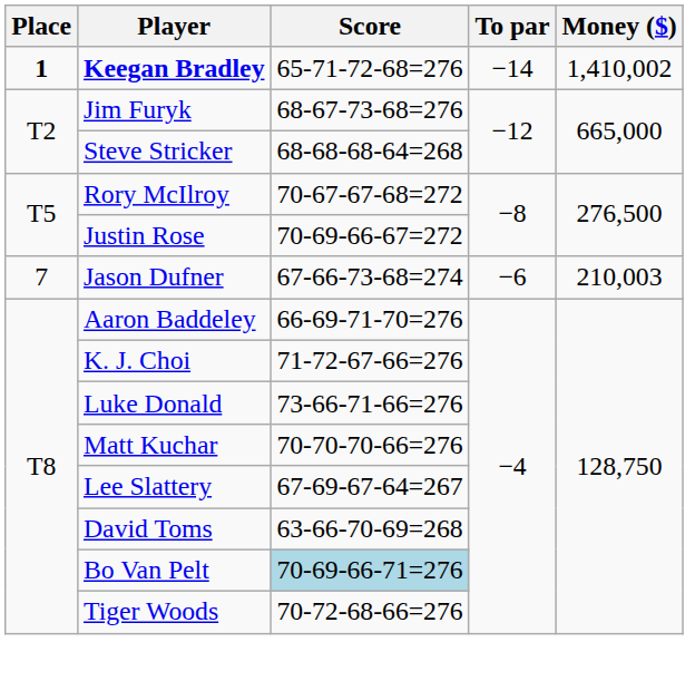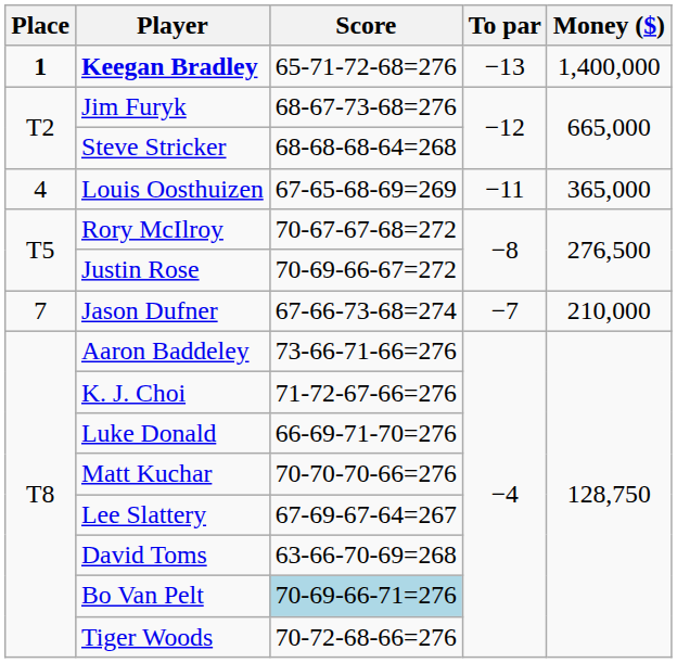 <table class="wikitable">
 <tr>
 <th>Place</th>
 <th>Player</th>
 <th>Score</th>
 <th>To par</th>
 <th>Money (<a href='#'>$</a>)</th>
 </tr>
 <tr>
 <td style="text-align:center;"><strong>1</strong></td>
 <td> <strong><a href='#'>Keegan Bradley</a></strong></td>
 <td>65-71-72-68=276</td>
-<td style="text-align:center;">−14</td>
-<td align=center>1,410,002</td>
+<td style="text-align:center;">−13</td>
+<td align=center>1,400,000</td>
 </tr>
 <tr>
 <td rowspan="2" style="text-align:center;">T2</td>
 <td> <a href='#'>Jim Furyk</a></td>
 <td>68-67-73-68=276</td>
 <td rowspan="2" style="text-align:center;">−12</td>
 <td rowspan=2 align=center>665,000</td>
 </tr>
 <tr>
 <td> <a href='#'>Steve Stricker</a></td>
 <td style="text-align:center;">68-68-68-64=268</td>
+</tr>
+<tr>
+<td style="text-align:center;">4</td>
+<td> <a href='#'>Louis Oosthuizen</a></td>
+<td style="text-align:center;">67-65-68-69=269</td>
+<td style="text-align:center;">−11</td>
+<td align=center>365,000</td>
 </tr>
 <tr>
 <td rowspan="2" style="text-align:center;">T5</td>
 <td> <a href='#'>Rory McIlroy</a></td>
 <td>70-67-67-68=272</td>
 <td rowspan="2" style="text-align:center;">−8</td>
 <td rowspan=2 align=center>276,500</td>
 </tr>
 <tr>
 <td> <a href='#'>Justin Rose</a></td>
 <td>70-69-66-67=272</td>
 </tr>
 <tr>
 <td style="text-align:center;">7</td>
 <td> <a href='#'>Jason Dufner</a></td>
 <td>67-66-73-68=274</td>
-<td style="text-align:center;">−6</td>
-<td align=center>210,003</td>
+<td style="text-align:center;">−7</td>
+<td align=center>210,000</td>
 </tr>
 <tr>
 <td rowspan="8" style="text-align:center;">T8</td>
 <td> <a href='#'>Aaron Baddeley</a></td>
-<td>66-69-71-70=276</td>
+<td>73-66-71-66=276</td>
 <td rowspan="8" style="text-align:center;">−4</td>
 <td rowspan=8 align=center>128,750</td>
 </tr>
 <tr>
 <td> <a href='#'>K. J. Choi</a></td>
 <td>71-72-67-66=276</td>
 </tr>
 <tr>
 <td> <a href='#'>Luke Donald</a></td>
-<td>73-66-71-66=276</td>
+<td>66-69-71-70=276</td>
 </tr>
 <tr>
 <td> <a href='#'>Matt Kuchar</a></td>
 <td>70-70-70-66=276</td>
 </tr>
 <tr>
 <td> <a href='#'>Lee Slattery</a></td>
 <td style="text-align:center;">67-69-67-64=267</td>
 </tr>
 <tr>
 <td> <a href='#'>David Toms</a></td>
 <td style="text-align:center;">63-66-70-69=268</td>
 </tr>
 <tr>
 <td> <a href='#'>Bo Van Pelt</a></td>
 <td style="background: lightblue;">70-69-66-71=276</td>
 </tr>
 <tr>
 <td> <a href='#'>Tiger Woods</a></td>
 <td>70-72-68-66=276</td>
 </tr>
 </table>
